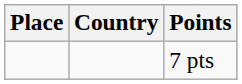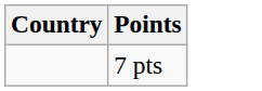 <table class=wikitable>
 <tr>
-<th>Place</th>
 <th>Country</th>
 <th>Points</th>
 </tr>
 <tr>
-<td align=center></td>
 <td></td>
 <td>7 pts</td>
 </tr>
 </table>
